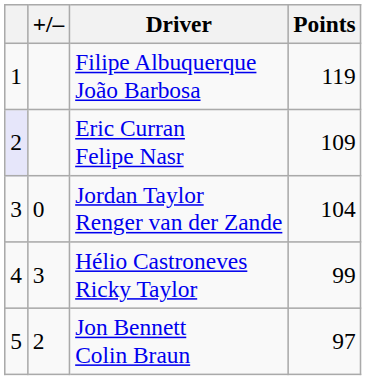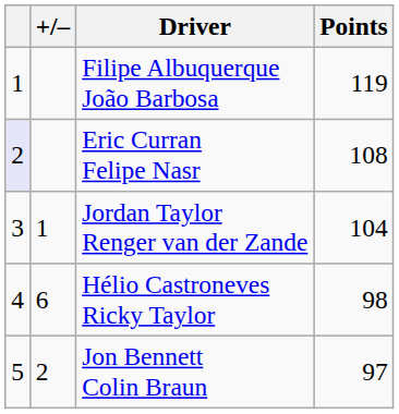 <table class="wikitable" style="font-size: 95%;">
 <tr>
 <th scope="col"></th>
 <th scope="col">+/–</th>
 <th scope="col">Driver</th>
 <th scope="col">Points</th>
 </tr>
 <tr>
 <td align=center>1</td>
 <td align="left"></td>
 <td> <a href='#'>Filipe Albuquerque</a><br> <a href='#'>João Barbosa</a></td>
 <td align=right>119</td>
 </tr>
 <tr>
 <td align=center style="background: lavender;">2</td>
 <td align="left"></td>
 <td> <a href='#'>Eric Curran</a><br> <a href='#'>Felipe Nasr</a></td>
-<td align=right>109</td>
+<td align=right>108</td>
 </tr>
 <tr>
 <td align=center>3</td>
-<td align="left"> 0</td>
+<td align="left"> 1</td>
 <td> <a href='#'>Jordan Taylor</a><br> <a href='#'>Renger van der Zande</a></td>
 <td align=right>104</td>
 </tr>
 <tr>
 <td align=center>4</td>
-<td align="left"> 3</td>
+<td align="left"> 6</td>
 <td> <a href='#'>Hélio Castroneves</a><br> <a href='#'>Ricky Taylor</a></td>
-<td align=right>99</td>
+<td align=right>98</td>
 </tr>
 <tr>
 <td align=center>5</td>
 <td align="left"> 2</td>
 <td> <a href='#'>Jon Bennett</a><br> <a href='#'>Colin Braun</a></td>
 <td align=right>97</td>
 </tr>
 </table>
